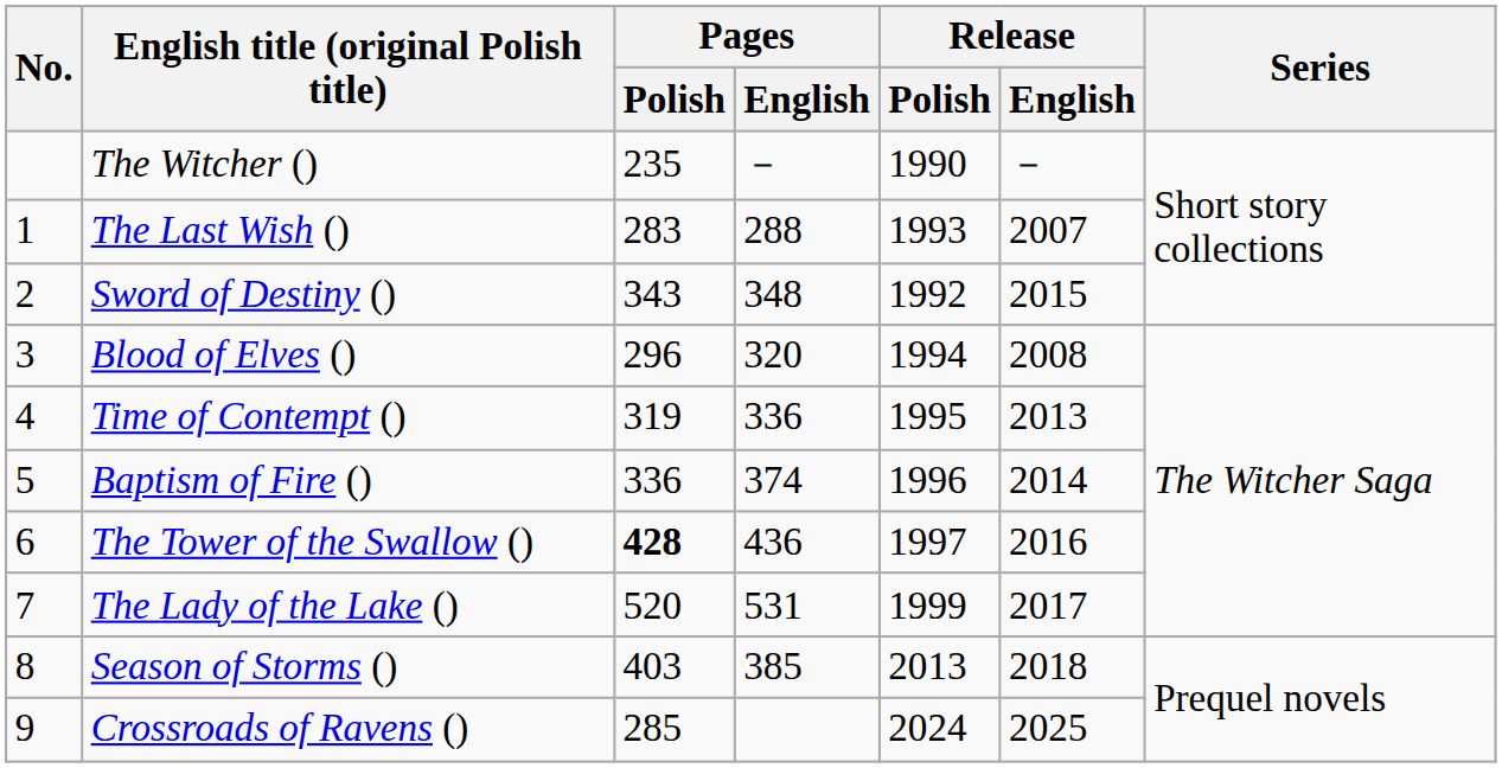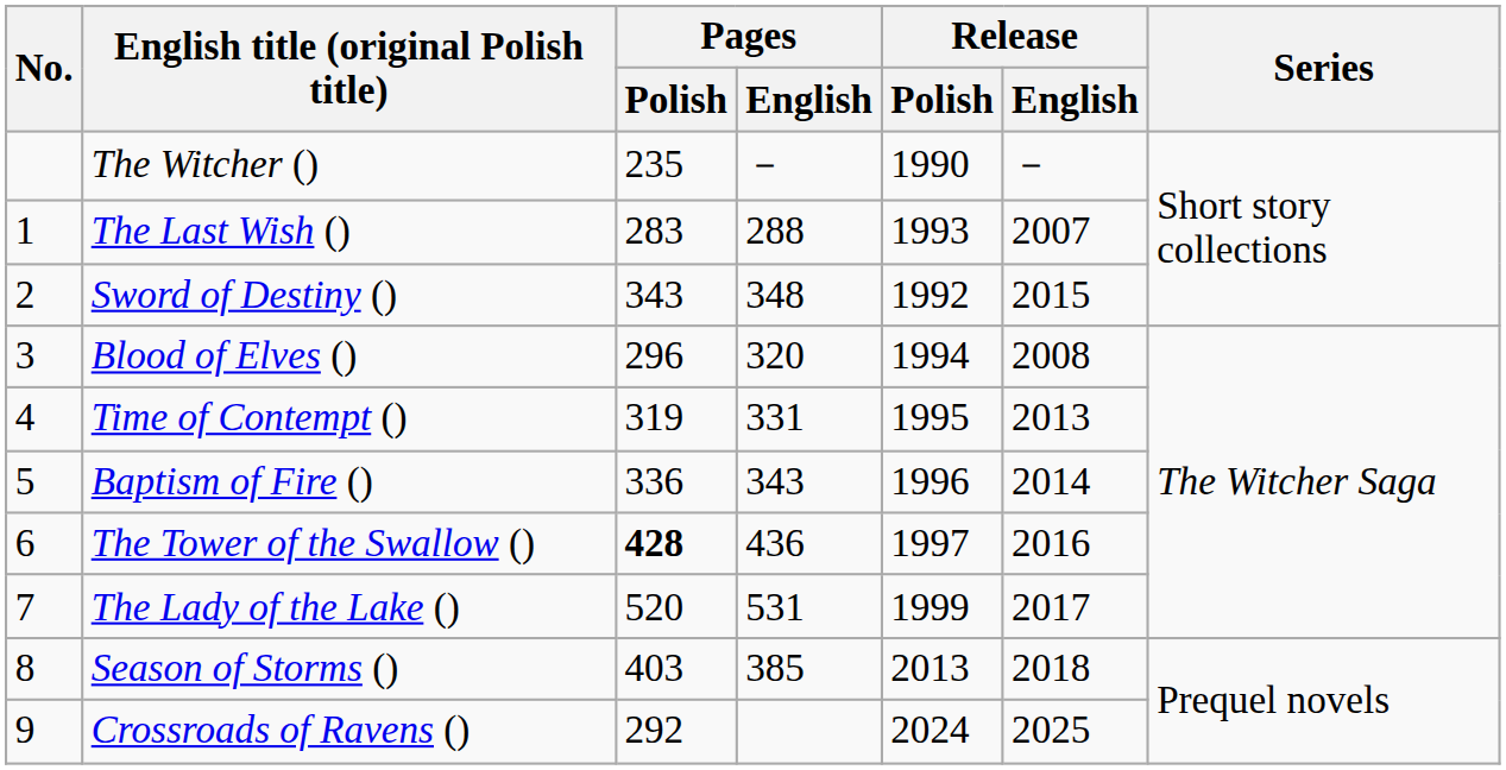 <table class="sortable wikitable">
 <tr>
 <th rowspan="2">No.</th>
 <th rowspan="2">English title (original Polish title)</th>
 <th colspan="2">Pages</th>
 <th colspan="2">Release</th>
 <th rowspan="2">Series</th>
 </tr>
 <tr>
 <th>Polish</th>
 <th>English</th>
 <th>Polish</th>
 <th>English</th>
 </tr>
 <tr>
 <td></td>
 <td><em>The Witcher</em> ()</td>
 <td>235</td>
 <td>－</td>
 <td>1990</td>
 <td>－</td>
 <td rowspan="3">Short story collections</td>
 </tr>
 <tr>
 <td>1</td>
 <td><em><a href='#'>The Last Wish</a></em> ()</td>
 <td>283</td>
 <td>288</td>
 <td>1993</td>
 <td>2007</td>
 </tr>
 <tr>
 <td>2</td>
 <td><em><a href='#'>Sword of Destiny</a></em> ()</td>
 <td>343</td>
 <td>348</td>
 <td>1992</td>
 <td>2015</td>
 </tr>
 <tr>
 <td>3</td>
 <td><em><a href='#'>Blood of Elves</a></em> ()</td>
 <td>296</td>
 <td>320</td>
 <td>1994</td>
 <td>2008</td>
 <td rowspan="5"><em>The Witcher Saga</em></td>
 </tr>
 <tr>
 <td>4</td>
 <td><em><a href='#'>Time of Contempt</a></em> ()</td>
 <td>319</td>
-<td>336</td>
+<td>331</td>
 <td>1995</td>
 <td>2013</td>
 </tr>
 <tr>
 <td>5</td>
 <td><em><a href='#'>Baptism of Fire</a></em> ()</td>
 <td>336</td>
-<td>374</td>
+<td>343</td>
 <td>1996</td>
 <td>2014</td>
 </tr>
 <tr>
 <td>6</td>
 <td><em><a href='#'>The Tower of the Swallow</a></em> ()</td>
 <td><strong>428</strong></td>
 <td>436</td>
 <td>1997</td>
 <td>2016</td>
 </tr>
 <tr>
 <td>7</td>
 <td><em><a href='#'>The Lady of the Lake</a></em> ()</td>
 <td>520</td>
 <td>531</td>
 <td>1999</td>
 <td>2017</td>
 </tr>
 <tr>
 <td>8</td>
 <td><em><a href='#'>Season of Storms</a></em> ()</td>
 <td>403</td>
 <td>385</td>
 <td>2013</td>
 <td>2018</td>
 <td rowspan="2">Prequel novels</td>
 </tr>
 <tr>
 <td>9</td>
 <td><em><a href='#'>Crossroads of Ravens</a></em> ()</td>
-<td>285</td>
+<td>292</td>
 <td></td>
 <td>2024</td>
 <td>2025</td>
 </tr>
 </table>
